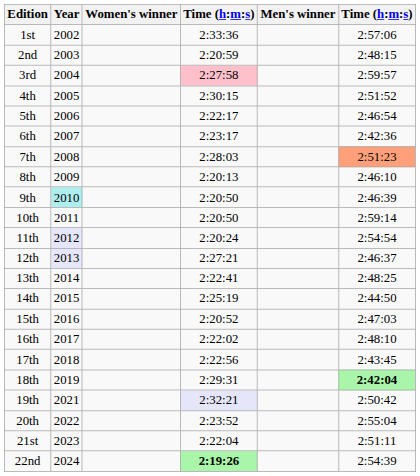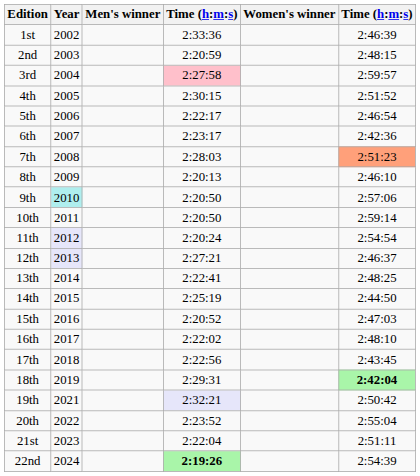 <table class="wikitable sortable" style="text-align:center">
 <tr>
 <th class=unsortable>Edition</th>
 <th>Year</th>
+<th class=unsortable>Men's winner</th>
+<th>Time (<a href='#'>h</a>:<a href='#'>m</a>:<a href='#'>s</a>)</th>
 <th class=unsortable>Women's winner</th>
-<th>Time (<a href='#'>h</a>:<a href='#'>m</a>:<a href='#'>s</a>)</th>
-<th class=unsortable>Men's winner</th>
 <th>Time (<a href='#'>h</a>:<a href='#'>m</a>:<a href='#'>s</a>)</th>
 </tr>
 <tr>
 <td>1st</td>
 <td>2002</td>
 <td align=left></td>
 <td>2:33:36</td>
 <td align=left></td>
-<td>2:57:06</td>
+<td>2:46:39</td>
 </tr>
 <tr>
 <td>2nd</td>
 <td>2003</td>
 <td align=left></td>
 <td>2:20:59</td>
 <td align=left></td>
 <td>2:48:15</td>
 </tr>
 <tr>
 <td>3rd</td>
 <td>2004</td>
 <td align=left></td>
 <td style="background: pink;">2:27:58</td>
 <td align=left></td>
 <td>2:59:57</td>
 </tr>
 <tr>
 <td>4th</td>
 <td>2005</td>
 <td align=left></td>
 <td>2:30:15</td>
 <td align=left></td>
 <td>2:51:52</td>
 </tr>
 <tr>
 <td>5th</td>
 <td>2006</td>
 <td align=left></td>
 <td>2:22:17</td>
 <td align=left></td>
 <td>2:46:54</td>
 </tr>
 <tr>
 <td>6th</td>
 <td>2007</td>
 <td align=left></td>
 <td>2:23:17</td>
 <td align=left></td>
 <td>2:42:36</td>
 </tr>
 <tr>
 <td>7th</td>
 <td>2008</td>
 <td align=left></td>
 <td>2:28:03</td>
 <td align=left></td>
 <td style="background: lightsalmon;">2:51:23</td>
 </tr>
 <tr>
 <td>8th</td>
 <td>2009</td>
 <td align=left></td>
 <td>2:20:13</td>
 <td align=left></td>
 <td>2:46:10</td>
 </tr>
 <tr>
 <td>9th</td>
 <td style="background: paleturquoise;">2010</td>
 <td align=left></td>
 <td>2:20:50</td>
 <td align=left></td>
-<td>2:46:39</td>
+<td>2:57:06</td>
 </tr>
 <tr>
 <td>10th</td>
 <td>2011</td>
 <td align=left></td>
 <td>2:20:50</td>
 <td align=left></td>
 <td>2:59:14</td>
 </tr>
 <tr>
 <td>11th</td>
 <td style="background: lavender;">2012</td>
 <td align=left></td>
 <td>2:20:24</td>
 <td align=left></td>
 <td>2:54:54</td>
 </tr>
 <tr>
 <td>12th</td>
 <td style="background: lavender;">2013</td>
 <td align=left></td>
 <td>2:27:21</td>
 <td align=left></td>
 <td>2:46:37</td>
 </tr>
 <tr>
 <td>13th</td>
 <td>2014</td>
 <td align=left></td>
 <td>2:22:41</td>
 <td align=left></td>
 <td>2:48:25</td>
 </tr>
 <tr>
 <td>14th</td>
 <td>2015</td>
 <td align=left></td>
 <td>2:25:19</td>
 <td align=left></td>
 <td>2:44:50</td>
 </tr>
 <tr>
 <td>15th</td>
 <td>2016</td>
 <td align=left></td>
 <td>2:20:52</td>
 <td align=left></td>
 <td>2:47:03</td>
 </tr>
 <tr>
 <td>16th</td>
 <td>2017</td>
 <td align=left></td>
 <td>2:22:02</td>
 <td align=left></td>
 <td>2:48:10</td>
 </tr>
 <tr>
 <td>17th</td>
 <td>2018</td>
 <td align=left></td>
 <td>2:22:56</td>
 <td align=left></td>
 <td>2:43:45</td>
 </tr>
 <tr>
 <td>18th</td>
 <td>2019</td>
 <td align=left></td>
 <td>2:29:31</td>
 <td align=left></td>
 <td bgcolor=#A9F5A9><strong>2:42:04</strong></td>
 </tr>
 <tr>
 <td>19th</td>
 <td>2021</td>
 <td align=left></td>
 <td style="background: lavender;">2:32:21</td>
 <td align=left></td>
 <td>2:50:42</td>
 </tr>
 <tr>
 <td>20th</td>
 <td>2022</td>
 <td align=left></td>
 <td>2:23:52</td>
 <td align=left></td>
 <td>2:55:04</td>
 </tr>
 <tr>
 <td>21st</td>
 <td>2023</td>
 <td align=left></td>
 <td>2:22:04</td>
 <td align=left></td>
 <td>2:51:11</td>
 </tr>
 <tr>
 <td>22nd</td>
 <td>2024</td>
 <td align=left></td>
 <td bgcolor=#A9F5A9><strong>2:19:26</strong></td>
 <td align=left></td>
 <td>2:54:39</td>
 </tr>
 </table>
